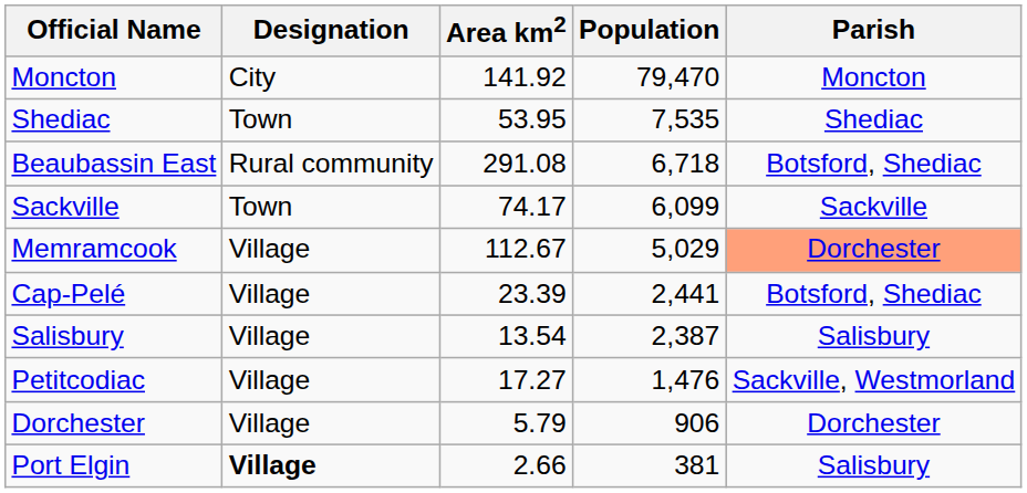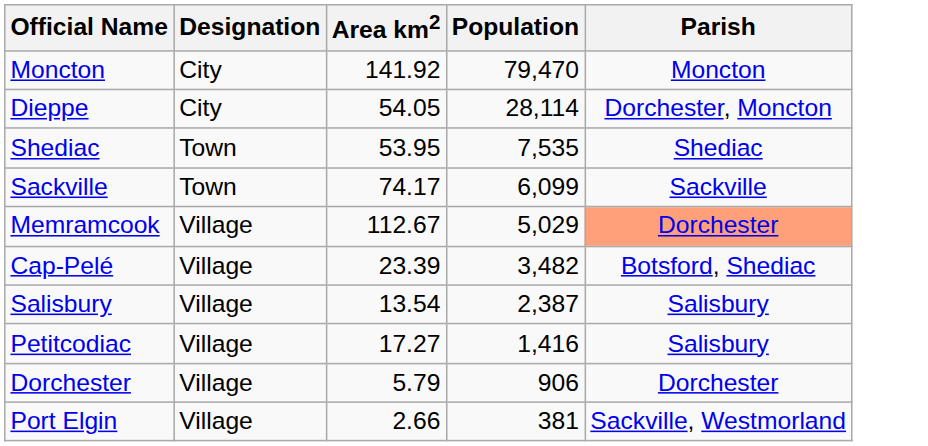 <table class="wikitable">
 <tr>
 <th>Official Name</th>
 <th>Designation</th>
 <th>Area km<sup>2</sup></th>
 <th>Population</th>
 <th>Parish</th>
 </tr>
 <tr>
 <td><a href='#'>Moncton</a></td>
 <td>City</td>
 <td align="right">141.92</td>
 <td align="right">79,470</td>
 <td align="center"><a href='#'>Moncton</a></td>
 </tr>
 <tr>
+<td><a href='#'>Dieppe</a></td>
+<td>City</td>
+<td align="right">54.05</td>
+<td align="right">28,114</td>
+<td align="center"><a href='#'>Dorchester</a>, <a href='#'>Moncton</a></td>
+</tr>
+<tr>
 <td><a href='#'>Shediac</a></td>
 <td>Town</td>
 <td align="right">53.95</td>
 <td align="right">7,535</td>
 <td align="center"><a href='#'>Shediac</a></td>
-</tr>
-<tr>
-<td><a href='#'>Beaubassin East</a></td>
-<td>Rural community</td>
-<td align="right">291.08</td>
-<td align="right">6,718</td>
-<td align="center"><a href='#'>Botsford</a>, <a href='#'>Shediac</a></td>
 </tr>
 <tr>
 <td><a href='#'>Sackville</a></td>
 <td>Town</td>
 <td align="right">74.17</td>
 <td align="right">6,099</td>
 <td align="center"><a href='#'>Sackville</a></td>
 </tr>
 <tr>
 <td><a href='#'>Memramcook</a></td>
 <td>Village</td>
 <td align="right">112.67</td>
 <td align="right">5,029</td>
 <td align="center" style="background: lightsalmon;"><a href='#'>Dorchester</a></td>
 </tr>
 <tr>
 <td><a href='#'>Cap-Pelé</a></td>
 <td>Village</td>
 <td align="right">23.39</td>
-<td align="right">2,441</td>
+<td align="right">3,482</td>
 <td align="center"><a href='#'>Botsford</a>, <a href='#'>Shediac</a></td>
 </tr>
 <tr>
 <td><a href='#'>Salisbury</a></td>
 <td>Village</td>
 <td align="right">13.54</td>
 <td align="right">2,387</td>
 <td align="center"><a href='#'>Salisbury</a></td>
 </tr>
 <tr>
 <td><a href='#'>Petitcodiac</a></td>
 <td>Village</td>
 <td align="right">17.27</td>
-<td align="right">1,476</td>
-<td align="center"><a href='#'>Sackville</a>, <a href='#'>Westmorland</a></td>
+<td align="right">1,416</td>
+<td align="center"><a href='#'>Salisbury</a></td>
 </tr>
 <tr>
 <td><a href='#'>Dorchester</a></td>
 <td>Village</td>
 <td align="right">5.79</td>
 <td align="right">906</td>
 <td align="center"><a href='#'>Dorchester</a></td>
 </tr>
 <tr>
 <td><a href='#'>Port Elgin</a></td>
-<td><strong>Village</strong></td>
+<td>Village</td>
 <td align="right">2.66</td>
 <td align="right">381</td>
-<td align="center"><a href='#'>Salisbury</a></td>
+<td align="center"><a href='#'>Sackville</a>, <a href='#'>Westmorland</a></td>
 </tr>
 </table>
